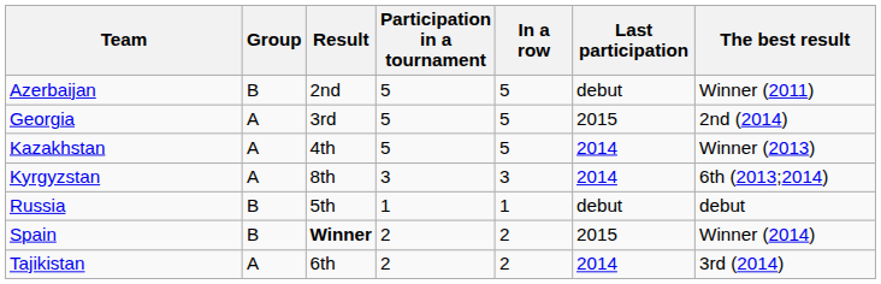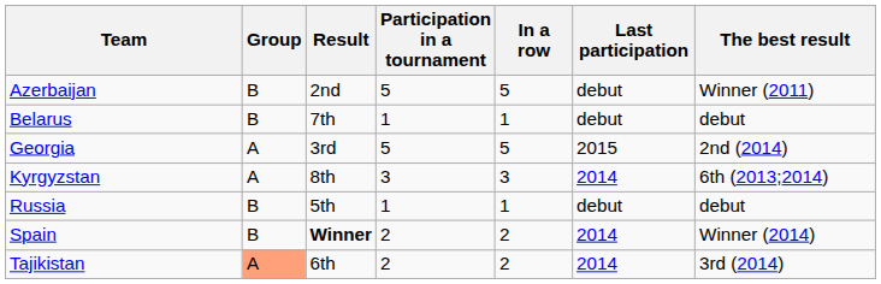 <table class="wikitable sortable">
 <tr>
 <th width=200>Team</th>
 <th width=30>Group</th>
 <th width=15>Result</th>
 <th width=80>Participation in a tournament</th>
 <th width=60>In a row</th>
 <th width=100>Last participation</th>
 <th width=150>The best result</th>
 </tr>
 <tr>
 <td> <a href='#'>Azerbaijan</a></td>
 <td>В</td>
 <td>2nd</td>
 <td>5</td>
 <td>5</td>
 <td>debut</td>
 <td>Winner (<a href='#'>2011</a>)</td>
 </tr>
 <tr>
+<td> <a href='#'>Belarus</a></td>
+<td>В</td>
+<td>7th</td>
+<td>1</td>
+<td>1</td>
+<td>debut</td>
+<td>debut</td>
+</tr>
+<tr>
 <td> <a href='#'>Georgia</a></td>
 <td>А</td>
 <td>3rd</td>
 <td>5</td>
 <td>5</td>
 <td>2015</td>
 <td>2nd (<a href='#'>2014</a>)</td>
-</tr>
-<tr>
-<td> <a href='#'>Kazakhstan</a></td>
-<td>А</td>
-<td>4th</td>
-<td>5</td>
-<td>5</td>
-<td><a href='#'>2014</a></td>
-<td>Winner (<a href='#'>2013</a>)</td>
 </tr>
 <tr>
 <td> <a href='#'>Kyrgyzstan</a></td>
 <td>А</td>
 <td>8th</td>
 <td>3</td>
 <td>3</td>
 <td><a href='#'>2014</a></td>
 <td>6th (<a href='#'>2013</a>;<a href='#'>2014</a>)</td>
 </tr>
 <tr>
 <td> <a href='#'>Russia</a></td>
 <td>В</td>
 <td>5th</td>
 <td>1</td>
 <td>1</td>
 <td>debut</td>
 <td>debut</td>
 </tr>
 <tr>
 <td> <a href='#'>Spain</a></td>
 <td>В</td>
 <td><strong>Winner</strong></td>
 <td>2</td>
 <td>2</td>
-<td>2015</td>
+<td><a href='#'>2014</a></td>
 <td>Winner (<a href='#'>2014</a>)</td>
 </tr>
 <tr>
 <td> <a href='#'>Tajikistan</a></td>
-<td>А</td>
+<td style="background: lightsalmon;">А</td>
 <td>6th</td>
 <td>2</td>
 <td>2</td>
 <td><a href='#'>2014</a></td>
 <td>3rd (<a href='#'>2014</a>)</td>
 </tr>
 </table>
